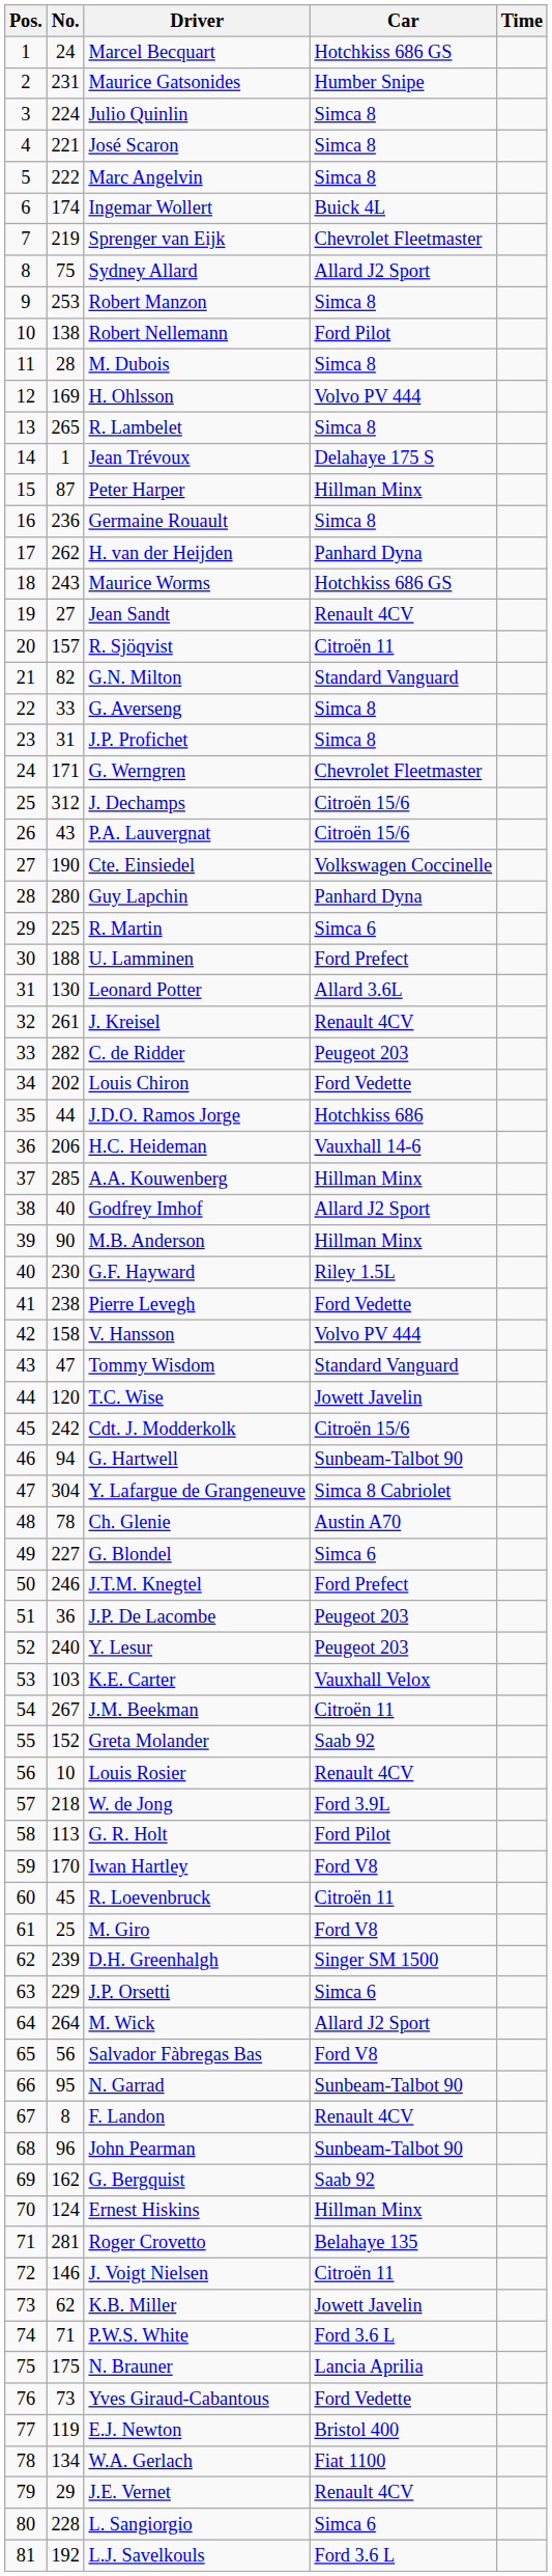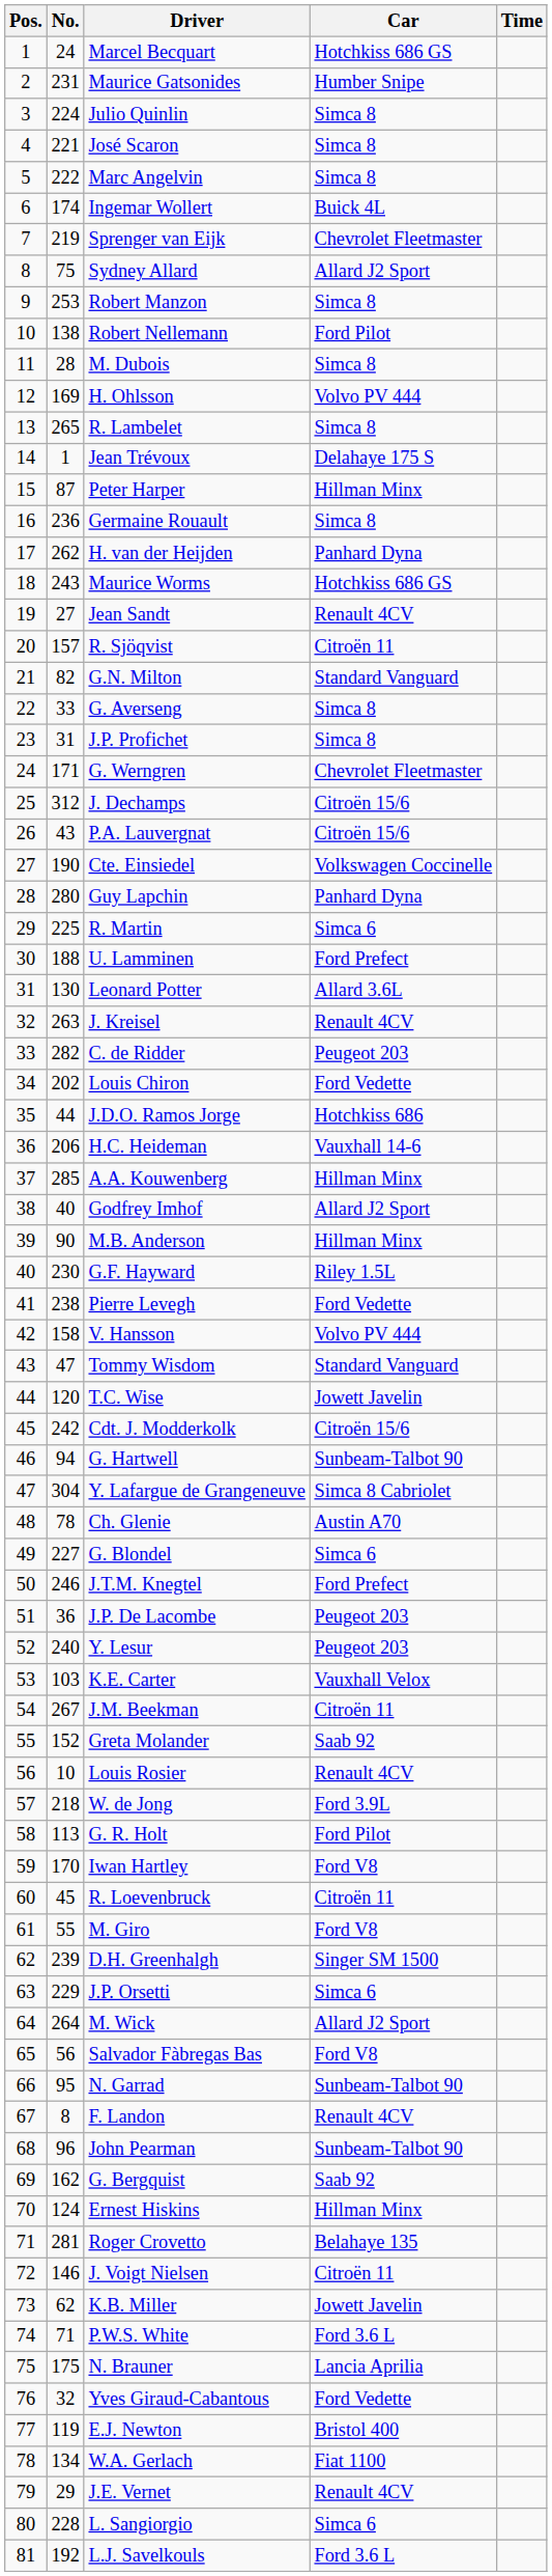 <table class="wikitable sortable" style="text-align: center; font-size: 90%; max-width: 950px;">
 <tr>
 <th>Pos.</th>
 <th>No.</th>
 <th>Driver</th>
 <th>Car</th>
 <th>Time</th>
 </tr>
 <tr>
 <td>1</td>
 <td>24</td>
 <td align="left"> <a href='#'>Marcel Becquart</a></td>
 <td align="left"><a href='#'>Hotchkiss 686 GS</a></td>
 <td></td>
 </tr>
 <tr>
 <td>2</td>
 <td>231</td>
 <td align="left"> <a href='#'>Maurice Gatsonides</a></td>
 <td align="left"><a href='#'>Humber Snipe</a></td>
 <td></td>
 </tr>
 <tr>
 <td>3</td>
 <td>224</td>
 <td align="left"> <a href='#'>Julio Quinlin</a></td>
 <td align="left"><a href='#'>Simca 8</a></td>
 <td></td>
 </tr>
 <tr>
 <td>4</td>
 <td>221</td>
 <td align="left"> <a href='#'>José Scaron</a></td>
 <td align="left"><a href='#'>Simca 8</a></td>
 <td></td>
 </tr>
 <tr>
 <td>5</td>
 <td>222</td>
 <td align="left"> <a href='#'>Marc Angelvin</a></td>
 <td align="left"><a href='#'>Simca 8</a></td>
 <td></td>
 </tr>
 <tr>
 <td>6</td>
 <td>174</td>
 <td align="left"> <a href='#'>Ingemar Wollert</a></td>
 <td align="left"><a href='#'>Buick 4L</a></td>
 <td></td>
 </tr>
 <tr>
 <td>7</td>
 <td>219</td>
 <td align="left"> <a href='#'>Sprenger van Eijk</a></td>
 <td align="left"><a href='#'>Chevrolet Fleetmaster</a></td>
 <td></td>
 </tr>
 <tr>
 <td>8</td>
 <td>75</td>
 <td align="left"> <a href='#'>Sydney Allard</a></td>
 <td align="left"><a href='#'>Allard J2 Sport</a></td>
 <td></td>
 </tr>
 <tr>
 <td>9</td>
 <td>253</td>
 <td align="left"> <a href='#'>Robert Manzon</a></td>
 <td align="left"><a href='#'>Simca 8</a></td>
 <td></td>
 </tr>
 <tr>
 <td>10</td>
 <td>138</td>
 <td align="left"> <a href='#'>Robert Nellemann</a></td>
 <td align="left"><a href='#'>Ford Pilot</a></td>
 <td></td>
 </tr>
 <tr>
 <td>11</td>
 <td>28</td>
 <td align="left"> <a href='#'>M. Dubois</a></td>
 <td align="left"><a href='#'>Simca 8</a></td>
 <td></td>
 </tr>
 <tr>
 <td>12</td>
 <td>169</td>
 <td align="left"> <a href='#'>H. Ohlsson</a></td>
 <td align="left"><a href='#'>Volvo PV 444</a></td>
 <td></td>
 </tr>
 <tr>
 <td>13</td>
 <td>265</td>
 <td align="left"> <a href='#'>R. Lambelet</a></td>
 <td align="left"><a href='#'>Simca 8</a></td>
 <td></td>
 </tr>
 <tr>
 <td>14</td>
 <td>1</td>
 <td align="left"> <a href='#'>Jean Trévoux</a></td>
 <td align="left"><a href='#'>Delahaye 175 S</a></td>
 <td></td>
 </tr>
 <tr>
 <td>15</td>
 <td>87</td>
 <td align="left"> <a href='#'>Peter Harper</a></td>
 <td align="left"><a href='#'>Hillman Minx</a></td>
 <td></td>
 </tr>
 <tr>
 <td>16</td>
 <td>236</td>
 <td align="left"> <a href='#'>Germaine Rouault</a></td>
 <td align="left"><a href='#'>Simca 8</a></td>
 <td></td>
 </tr>
 <tr>
 <td>17</td>
 <td>262</td>
 <td align="left"> <a href='#'>H. van der Heijden</a></td>
 <td align="left"><a href='#'>Panhard Dyna</a></td>
 <td></td>
 </tr>
 <tr>
 <td>18</td>
 <td>243</td>
 <td align="left"> <a href='#'>Maurice Worms</a></td>
 <td align="left"><a href='#'>Hotchkiss 686 GS</a></td>
 <td></td>
 </tr>
 <tr>
 <td>19</td>
 <td>27</td>
 <td align="left"> <a href='#'>Jean Sandt</a></td>
 <td align="left"><a href='#'>Renault 4CV</a></td>
 <td></td>
 </tr>
 <tr>
 <td>20</td>
 <td>157</td>
 <td align="left"> <a href='#'>R. Sjöqvist</a></td>
 <td align="left"><a href='#'>Citroën 11</a></td>
 <td></td>
 </tr>
 <tr>
 <td>21</td>
 <td>82</td>
 <td align="left"> <a href='#'>G.N. Milton</a></td>
 <td align="left"><a href='#'>Standard Vanguard</a></td>
 <td></td>
 </tr>
 <tr>
 <td>22</td>
 <td>33</td>
 <td align="left"> <a href='#'>G. Averseng</a></td>
 <td align="left"><a href='#'>Simca 8</a></td>
 <td></td>
 </tr>
 <tr>
 <td>23</td>
 <td>31</td>
 <td align="left"> <a href='#'>J.P. Profichet</a></td>
 <td align="left"><a href='#'>Simca 8</a></td>
 <td></td>
 </tr>
 <tr>
 <td>24</td>
 <td>171</td>
 <td align="left"> <a href='#'>G. Werngren</a></td>
 <td align="left"><a href='#'>Chevrolet Fleetmaster</a></td>
 <td></td>
 </tr>
 <tr>
 <td>25</td>
 <td>312</td>
 <td align="left"> <a href='#'>J. Dechamps</a></td>
 <td align="left"><a href='#'>Citroën 15/6</a></td>
 <td></td>
 </tr>
 <tr>
 <td>26</td>
 <td>43</td>
 <td align="left"> <a href='#'>P.A. Lauvergnat</a></td>
 <td align="left"><a href='#'>Citroën 15/6</a></td>
 <td></td>
 </tr>
 <tr>
 <td>27</td>
 <td>190</td>
 <td align="left"> <a href='#'>Cte. Einsiedel</a></td>
 <td align="left"><a href='#'>Volkswagen Coccinelle</a></td>
 <td></td>
 </tr>
 <tr>
 <td>28</td>
 <td>280</td>
 <td align="left"> <a href='#'>Guy Lapchin</a></td>
 <td align="left"><a href='#'>Panhard Dyna</a></td>
 <td></td>
 </tr>
 <tr>
 <td>29</td>
 <td>225</td>
 <td align="left"> <a href='#'>R. Martin</a></td>
 <td align="left"><a href='#'>Simca 6</a></td>
 <td></td>
 </tr>
 <tr>
 <td>30</td>
 <td>188</td>
 <td align="left"> <a href='#'>U. Lamminen</a></td>
 <td align="left"><a href='#'>Ford Prefect</a></td>
 <td></td>
 </tr>
 <tr>
 <td>31</td>
 <td>130</td>
 <td align="left"> <a href='#'>Leonard Potter</a></td>
 <td align="left"><a href='#'>Allard 3.6L</a></td>
 <td></td>
 </tr>
 <tr>
 <td>32</td>
-<td>261</td>
+<td>263</td>
 <td align="left"> <a href='#'>J. Kreisel</a></td>
 <td align="left"><a href='#'>Renault 4CV</a></td>
 <td></td>
 </tr>
 <tr>
 <td>33</td>
 <td>282</td>
 <td align="left"> <a href='#'>C. de Ridder</a></td>
 <td align="left"><a href='#'>Peugeot 203</a></td>
 <td></td>
 </tr>
 <tr>
 <td>34</td>
 <td>202</td>
 <td align="left"> <a href='#'>Louis Chiron</a></td>
 <td align="left"><a href='#'>Ford Vedette</a></td>
 <td></td>
 </tr>
 <tr>
 <td>35</td>
 <td>44</td>
 <td align="left"> <a href='#'>J.D.O. Ramos Jorge</a></td>
 <td align="left"><a href='#'>Hotchkiss 686</a></td>
 <td></td>
 </tr>
 <tr>
 <td>36</td>
 <td>206</td>
 <td align="left"> <a href='#'>H.C. Heideman</a></td>
 <td align="left"><a href='#'>Vauxhall 14-6</a></td>
 <td></td>
 </tr>
 <tr>
 <td>37</td>
 <td>285</td>
 <td align="left"> <a href='#'>A.A. Kouwenberg</a></td>
 <td align="left"><a href='#'>Hillman Minx</a></td>
 <td></td>
 </tr>
 <tr>
 <td>38</td>
 <td>40</td>
 <td align="left"> <a href='#'>Godfrey Imhof</a></td>
 <td align="left"><a href='#'>Allard J2 Sport</a></td>
 <td></td>
 </tr>
 <tr>
 <td>39</td>
 <td>90</td>
 <td align="left"> <a href='#'>M.B. Anderson</a></td>
 <td align="left"><a href='#'>Hillman Minx</a></td>
 <td></td>
 </tr>
 <tr>
 <td>40</td>
 <td>230</td>
 <td align="left"> <a href='#'>G.F. Hayward</a></td>
 <td align="left"><a href='#'>Riley 1.5L</a></td>
 <td></td>
 </tr>
 <tr>
 <td>41</td>
 <td>238</td>
 <td align="left"> <a href='#'>Pierre Levegh</a></td>
 <td align="left"><a href='#'>Ford Vedette</a></td>
 <td></td>
 </tr>
 <tr>
 <td>42</td>
 <td>158</td>
 <td align="left"> <a href='#'>V. Hansson</a></td>
 <td align="left"><a href='#'>Volvo PV 444</a></td>
 <td></td>
 </tr>
 <tr>
 <td>43</td>
 <td>47</td>
 <td align="left"> <a href='#'>Tommy Wisdom</a></td>
 <td align="left"><a href='#'>Standard Vanguard</a></td>
 <td></td>
 </tr>
 <tr>
 <td>44</td>
 <td>120</td>
 <td align="left"> <a href='#'>T.C. Wise</a></td>
 <td align="left"><a href='#'>Jowett Javelin</a></td>
 <td></td>
 </tr>
 <tr>
 <td>45</td>
 <td>242</td>
 <td align="left"> <a href='#'>Cdt. J. Modderkolk</a></td>
 <td align="left"><a href='#'>Citroën 15/6</a></td>
 <td></td>
 </tr>
 <tr>
 <td>46</td>
 <td>94</td>
 <td align="left"> <a href='#'>G. Hartwell</a></td>
 <td align="left"><a href='#'>Sunbeam-Talbot 90</a></td>
 <td></td>
 </tr>
 <tr>
 <td>47</td>
 <td>304</td>
 <td align="left"> <a href='#'>Y. Lafargue de Grangeneuve</a></td>
 <td align="left"><a href='#'>Simca 8 Cabriolet</a></td>
 <td></td>
 </tr>
 <tr>
 <td>48</td>
 <td>78</td>
 <td align="left"> <a href='#'>Ch. Glenie</a></td>
 <td align="left"><a href='#'>Austin A70</a></td>
 <td></td>
 </tr>
 <tr>
 <td>49</td>
 <td>227</td>
 <td align="left"> <a href='#'>G. Blondel</a></td>
 <td align="left"><a href='#'>Simca 6</a></td>
 <td></td>
 </tr>
 <tr>
 <td>50</td>
 <td>246</td>
 <td align="left"> <a href='#'>J.T.M. Knegtel</a></td>
 <td align="left"><a href='#'>Ford Prefect</a></td>
 <td></td>
 </tr>
 <tr>
 <td>51</td>
 <td>36</td>
 <td align="left"> <a href='#'>J.P. De Lacombe</a></td>
 <td align="left"><a href='#'>Peugeot 203</a></td>
 <td></td>
 </tr>
 <tr>
 <td>52</td>
 <td>240</td>
 <td align="left"> <a href='#'>Y. Lesur</a></td>
 <td align="left"><a href='#'>Peugeot 203</a></td>
 <td></td>
 </tr>
 <tr>
 <td>53</td>
 <td>103</td>
 <td align="left"> <a href='#'>K.E. Carter</a></td>
 <td align="left"><a href='#'>Vauxhall Velox</a></td>
 <td></td>
 </tr>
 <tr>
 <td>54</td>
 <td>267</td>
 <td align="left"> <a href='#'>J.M. Beekman</a></td>
 <td align="left"><a href='#'>Citroën 11</a></td>
 <td></td>
 </tr>
 <tr>
 <td>55</td>
 <td>152</td>
 <td align="left"> <a href='#'>Greta Molander</a></td>
 <td align="left"><a href='#'>Saab 92</a></td>
 <td></td>
 </tr>
 <tr>
 <td>56</td>
 <td>10</td>
 <td align="left"> <a href='#'>Louis Rosier</a></td>
 <td align="left"><a href='#'>Renault 4CV</a></td>
 <td></td>
 </tr>
 <tr>
 <td>57</td>
 <td>218</td>
 <td align="left"> <a href='#'>W. de Jong</a></td>
 <td align="left"><a href='#'>Ford 3.9L</a></td>
 <td></td>
 </tr>
 <tr>
 <td>58</td>
 <td>113</td>
 <td align="left"> <a href='#'>G. R. Holt</a></td>
 <td align="left"><a href='#'>Ford Pilot</a></td>
 <td></td>
 </tr>
 <tr>
 <td>59</td>
 <td>170</td>
 <td align="left"> <a href='#'>Iwan Hartley</a></td>
 <td align="left"><a href='#'>Ford V8</a></td>
 <td></td>
 </tr>
 <tr>
 <td>60</td>
 <td>45</td>
 <td align="left"> <a href='#'>R. Loevenbruck</a></td>
 <td align="left"><a href='#'>Citroën 11</a></td>
 <td></td>
 </tr>
 <tr>
 <td>61</td>
-<td>25</td>
+<td>55</td>
 <td align="left"> <a href='#'>M. Giro</a></td>
 <td align="left"><a href='#'>Ford V8</a></td>
 <td></td>
 </tr>
 <tr>
 <td>62</td>
 <td>239</td>
 <td align="left"> <a href='#'>D.H. Greenhalgh</a></td>
 <td align="left"><a href='#'>Singer SM 1500</a></td>
 <td></td>
 </tr>
 <tr>
 <td>63</td>
 <td>229</td>
 <td align="left"> <a href='#'>J.P. Orsetti</a></td>
 <td align="left"><a href='#'>Simca 6</a></td>
 <td></td>
 </tr>
 <tr>
 <td>64</td>
 <td>264</td>
 <td align="left"> <a href='#'>M. Wick</a></td>
 <td align="left"><a href='#'>Allard J2 Sport</a></td>
 <td></td>
 </tr>
 <tr>
 <td>65</td>
 <td>56</td>
 <td align="left"> <a href='#'>Salvador Fàbregas Bas</a></td>
 <td align="left"><a href='#'>Ford V8</a></td>
 <td></td>
 </tr>
 <tr>
 <td>66</td>
 <td>95</td>
 <td align="left"> <a href='#'>N. Garrad</a></td>
 <td align="left"><a href='#'>Sunbeam-Talbot 90</a></td>
 <td></td>
 </tr>
 <tr>
 <td>67</td>
 <td>8</td>
 <td align="left"> <a href='#'>F. Landon</a></td>
 <td align="left"><a href='#'>Renault 4CV</a></td>
 <td></td>
 </tr>
 <tr>
 <td>68</td>
 <td>96</td>
 <td align="left"> <a href='#'>John Pearman</a></td>
 <td align="left"><a href='#'>Sunbeam-Talbot 90</a></td>
 <td></td>
 </tr>
 <tr>
 <td>69</td>
 <td>162</td>
 <td align="left"> <a href='#'>G. Bergquist</a></td>
 <td align="left"><a href='#'>Saab 92</a></td>
 <td></td>
 </tr>
 <tr>
 <td>70</td>
 <td>124</td>
 <td align="left"> <a href='#'>Ernest Hiskins</a></td>
 <td align="left"><a href='#'>Hillman Minx</a></td>
 <td></td>
 </tr>
 <tr>
 <td>71</td>
 <td>281</td>
 <td align="left"> <a href='#'>Roger Crovetto</a></td>
 <td align="left"><a href='#'>Belahaye 135</a></td>
 <td></td>
 </tr>
 <tr>
 <td>72</td>
 <td>146</td>
 <td align="left"> <a href='#'>J. Voigt Nielsen</a></td>
 <td align="left"><a href='#'>Citroën 11</a></td>
 <td></td>
 </tr>
 <tr>
 <td>73</td>
 <td>62</td>
 <td align="left"> <a href='#'>K.B. Miller</a></td>
 <td align="left"><a href='#'>Jowett Javelin</a></td>
 <td></td>
 </tr>
 <tr>
 <td>74</td>
 <td>71</td>
 <td align="left"> <a href='#'>P.W.S. White</a></td>
 <td align="left"><a href='#'>Ford 3.6 L</a></td>
 <td></td>
 </tr>
 <tr>
 <td>75</td>
 <td>175</td>
 <td align="left"> <a href='#'>N. Brauner</a></td>
 <td align="left"><a href='#'>Lancia Aprilia</a></td>
 <td></td>
 </tr>
 <tr>
 <td>76</td>
-<td>73</td>
+<td>32</td>
 <td align="left"> <a href='#'>Yves Giraud-Cabantous</a></td>
 <td align="left"><a href='#'>Ford Vedette</a></td>
 <td></td>
 </tr>
 <tr>
 <td>77</td>
 <td>119</td>
 <td align="left"> <a href='#'>E.J. Newton</a></td>
 <td align="left"><a href='#'>Bristol 400</a></td>
 <td></td>
 </tr>
 <tr>
 <td>78</td>
 <td>134</td>
 <td align="left"> <a href='#'>W.A. Gerlach</a></td>
 <td align="left"><a href='#'>Fiat 1100</a></td>
 <td></td>
 </tr>
 <tr>
 <td>79</td>
 <td>29</td>
 <td align="left"> <a href='#'>J.E. Vernet</a></td>
 <td align="left"><a href='#'>Renault 4CV</a></td>
 <td></td>
 </tr>
 <tr>
 <td>80</td>
 <td>228</td>
 <td align="left"> <a href='#'>L. Sangiorgio</a></td>
 <td align="left"><a href='#'>Simca 6</a></td>
 <td></td>
 </tr>
 <tr>
 <td>81</td>
 <td>192</td>
 <td align="left"> <a href='#'>L.J. Savelkouls</a></td>
 <td align="left"><a href='#'>Ford 3.6 L</a></td>
 <td></td>
 </tr>
 <tr>
 </tr>
 </table>
